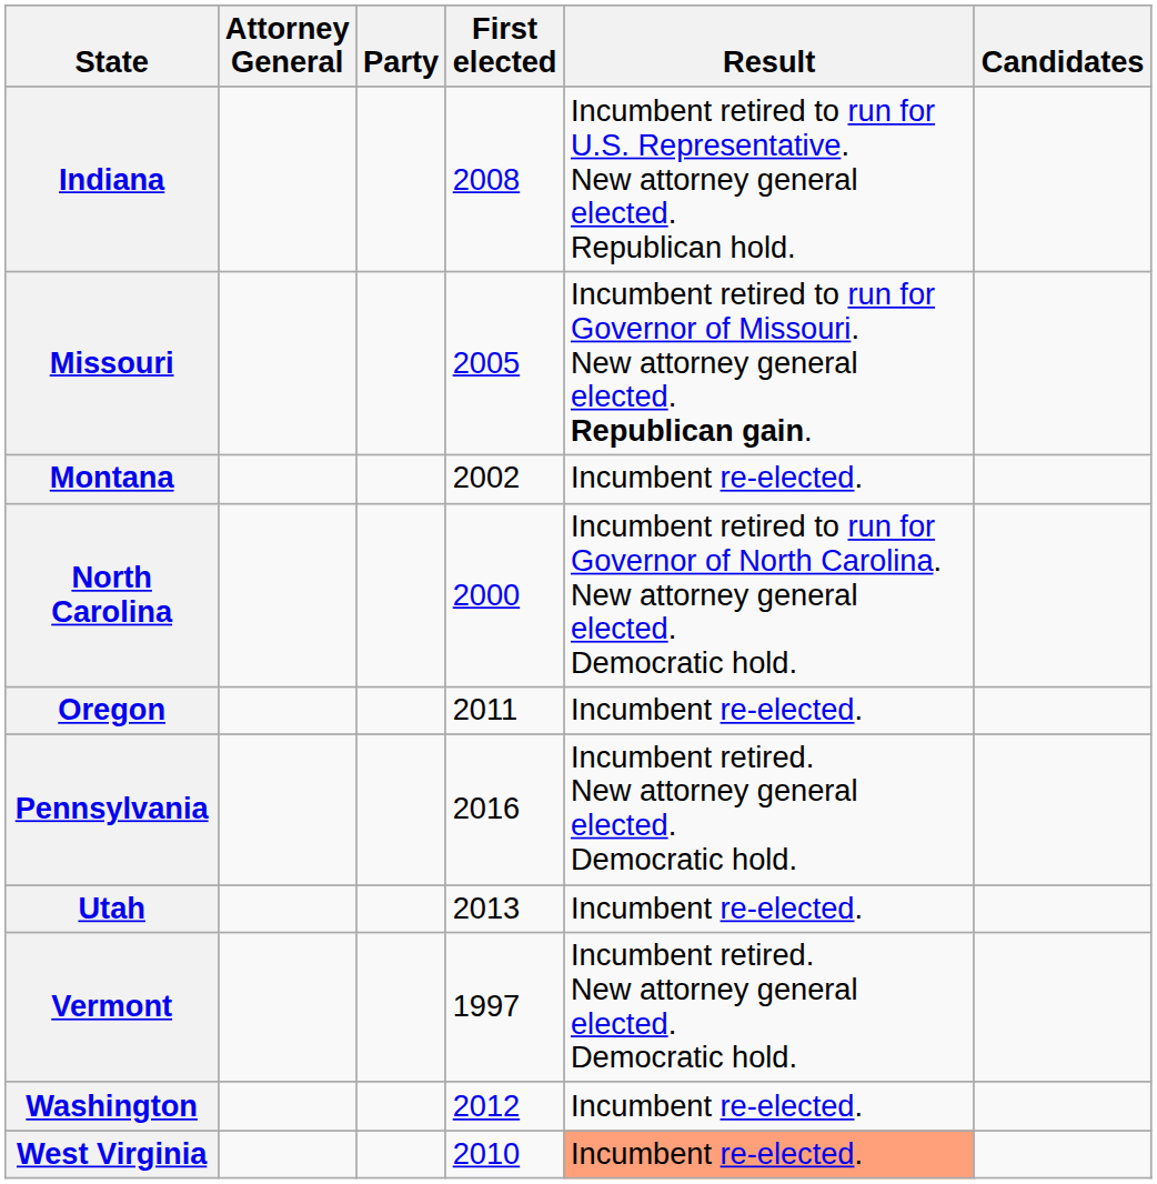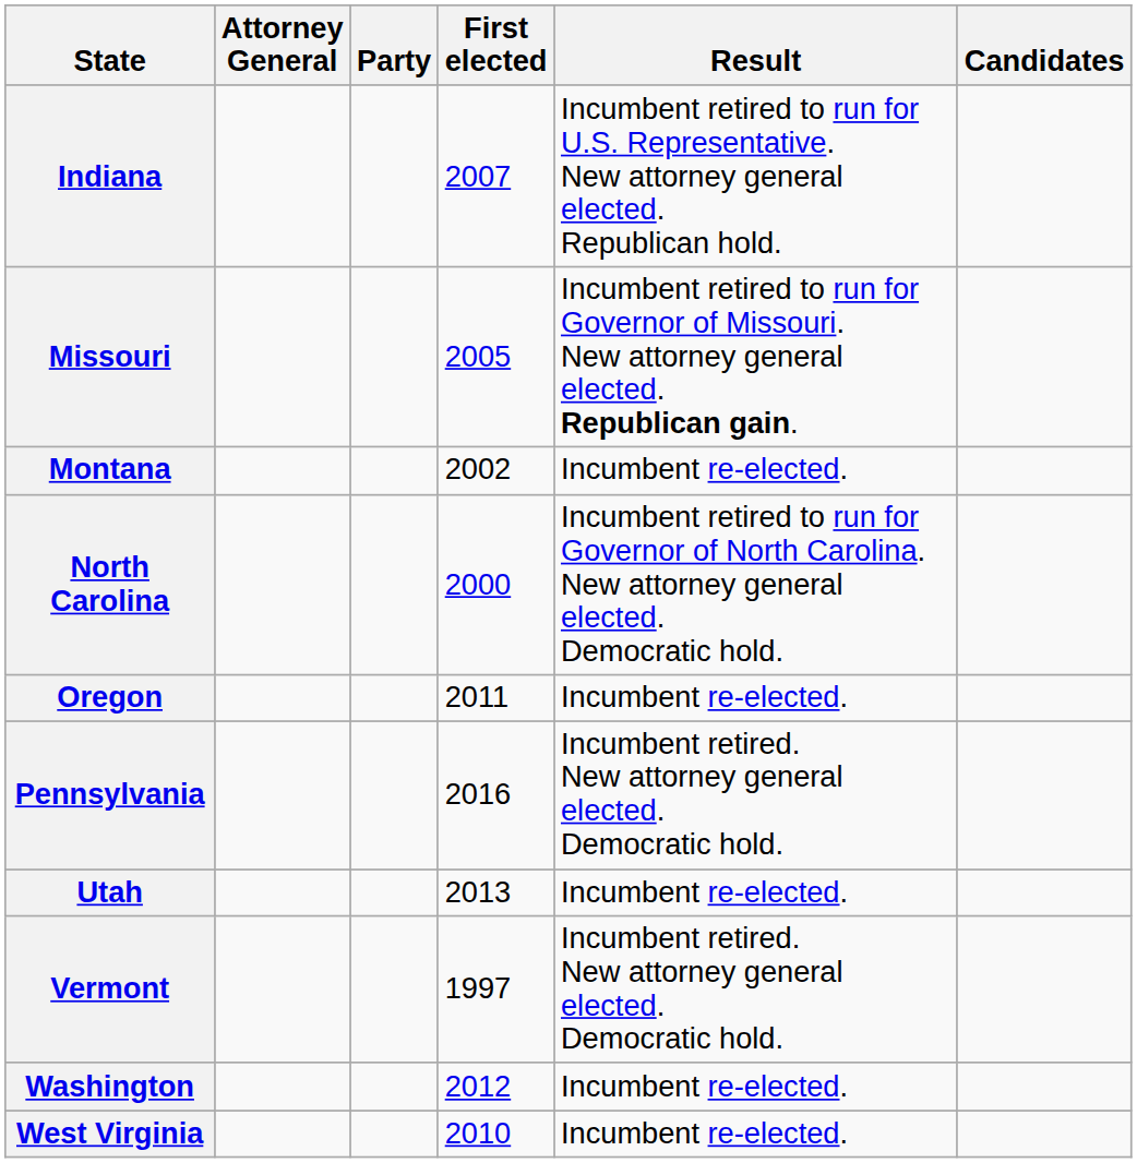 <table class="wikitable sortable">
 <tr valign=bottom>
 <th>State</th>
 <th>Attorney<br>General</th>
 <th>Party</th>
 <th>First<br>elected</th>
 <th>Result</th>
 <th>Candidates</th>
 </tr>
 <tr>
 <th><a href='#'>Indiana</a></th>
 <td></td>
 <td></td>
-<td><a href='#'>2008</a></td>
+<td><a href='#'>2007</a></td>
 <td>Incumbent retired to <a href='#'>run for U.S. Representative</a>.<br>New attorney general <a href='#'>elected</a>.<br>Republican hold.</td>
 <td nowrap></td>
 </tr>
 <tr>
 <th><a href='#'>Missouri</a></th>
 <td></td>
 <td></td>
 <td><a href='#'>2005</a></td>
 <td>Incumbent retired to <a href='#'>run for Governor of Missouri</a>.<br>New attorney general <a href='#'>elected</a>.<br><strong>Republican gain</strong>.</td>
 <td nowrap></td>
 </tr>
 <tr>
 <th><a href='#'>Montana</a></th>
 <td></td>
 <td></td>
 <td>2002</td>
 <td>Incumbent <a href='#'>re-elected</a>.</td>
 <td nowrap></td>
 </tr>
 <tr>
 <th><a href='#'>North Carolina</a></th>
 <td></td>
 <td></td>
 <td><a href='#'>2000</a></td>
 <td>Incumbent retired to <a href='#'>run for Governor of North Carolina</a>.<br>New attorney general <a href='#'>elected</a>.<br>Democratic hold.</td>
 <td nowrap></td>
 </tr>
 <tr>
 <th><a href='#'>Oregon</a></th>
 <td></td>
 <td></td>
 <td>2011</td>
 <td>Incumbent <a href='#'>re-elected</a>.</td>
 <td nowrap></td>
 </tr>
 <tr>
 <th><a href='#'>Pennsylvania</a></th>
 <td></td>
 <td></td>
 <td>2016</td>
 <td>Incumbent retired.<br>New attorney general <a href='#'>elected</a>.<br>Democratic hold.</td>
 <td nowrap></td>
 </tr>
 <tr>
 <th><a href='#'>Utah</a></th>
 <td></td>
 <td></td>
 <td>2013</td>
 <td>Incumbent <a href='#'>re-elected</a>.</td>
 <td nowrap></td>
 </tr>
 <tr>
 <th><a href='#'>Vermont</a></th>
 <td></td>
 <td></td>
 <td>1997</td>
 <td>Incumbent retired.<br>New attorney general <a href='#'>elected</a>.<br>Democratic hold.</td>
 <td nowrap></td>
 </tr>
 <tr>
 <th><a href='#'>Washington</a></th>
 <td></td>
 <td></td>
 <td><a href='#'>2012</a></td>
 <td>Incumbent <a href='#'>re-elected</a>.</td>
 <td nowrap></td>
 </tr>
 <tr>
 <th><a href='#'>West Virginia</a></th>
 <td></td>
 <td></td>
 <td><a href='#'>2010</a></td>
-<td style="background: lightsalmon;">Incumbent <a href='#'>re-elected</a>.</td>
+<td>Incumbent <a href='#'>re-elected</a>.</td>
 <td nowrap></td>
 </tr>
 </table>
